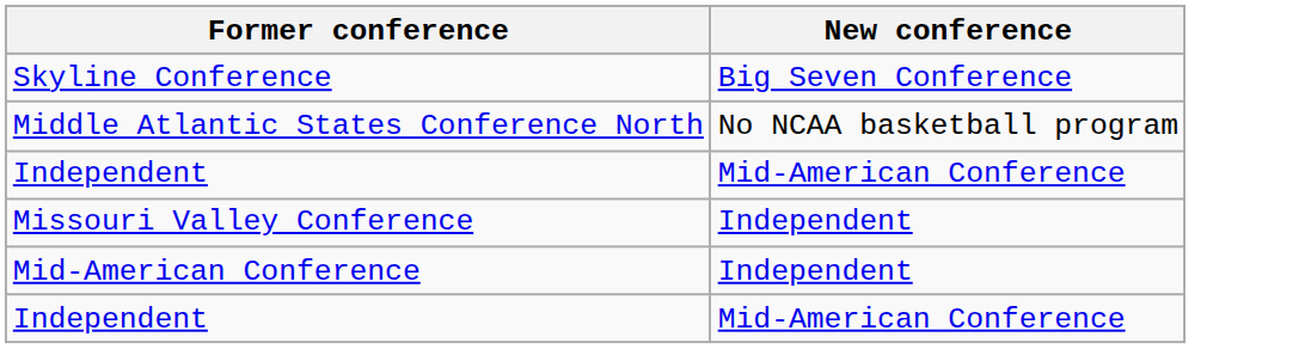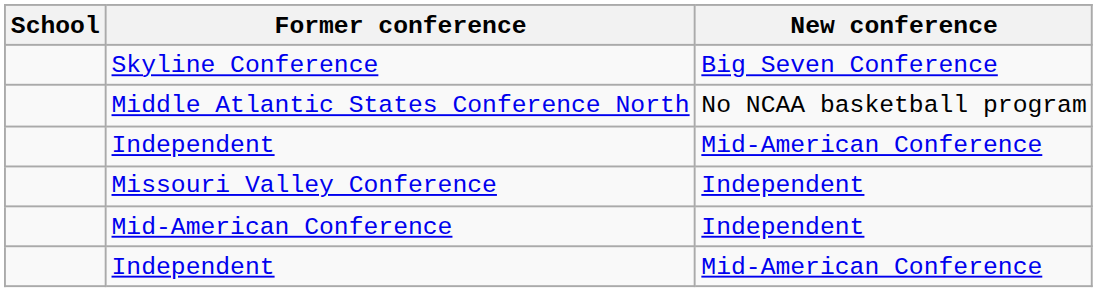 <table class="wikitable sortable">
 <tr>
+<th>School</th>
 <th>Former conference</th>
 <th>New conference</th>
 </tr>
 <tr>
+<td></td>
 <td><a href='#'>Skyline Conference</a></td>
 <td><a href='#'>Big Seven Conference</a></td>
 </tr>
 <tr>
+<td></td>
 <td><a href='#'>Middle Atlantic States Conference North</a></td>
 <td>No NCAA basketball program</td>
 </tr>
 <tr>
+<td></td>
 <td><a href='#'>Independent</a></td>
 <td><a href='#'>Mid-American Conference</a></td>
 </tr>
 <tr>
+<td></td>
 <td><a href='#'>Missouri Valley Conference</a></td>
 <td><a href='#'>Independent</a></td>
 </tr>
 <tr>
+<td></td>
 <td><a href='#'>Mid-American Conference</a></td>
 <td><a href='#'>Independent</a></td>
 </tr>
 <tr>
+<td></td>
 <td><a href='#'>Independent</a></td>
 <td><a href='#'>Mid-American Conference</a></td>
 </tr>
 </table>
